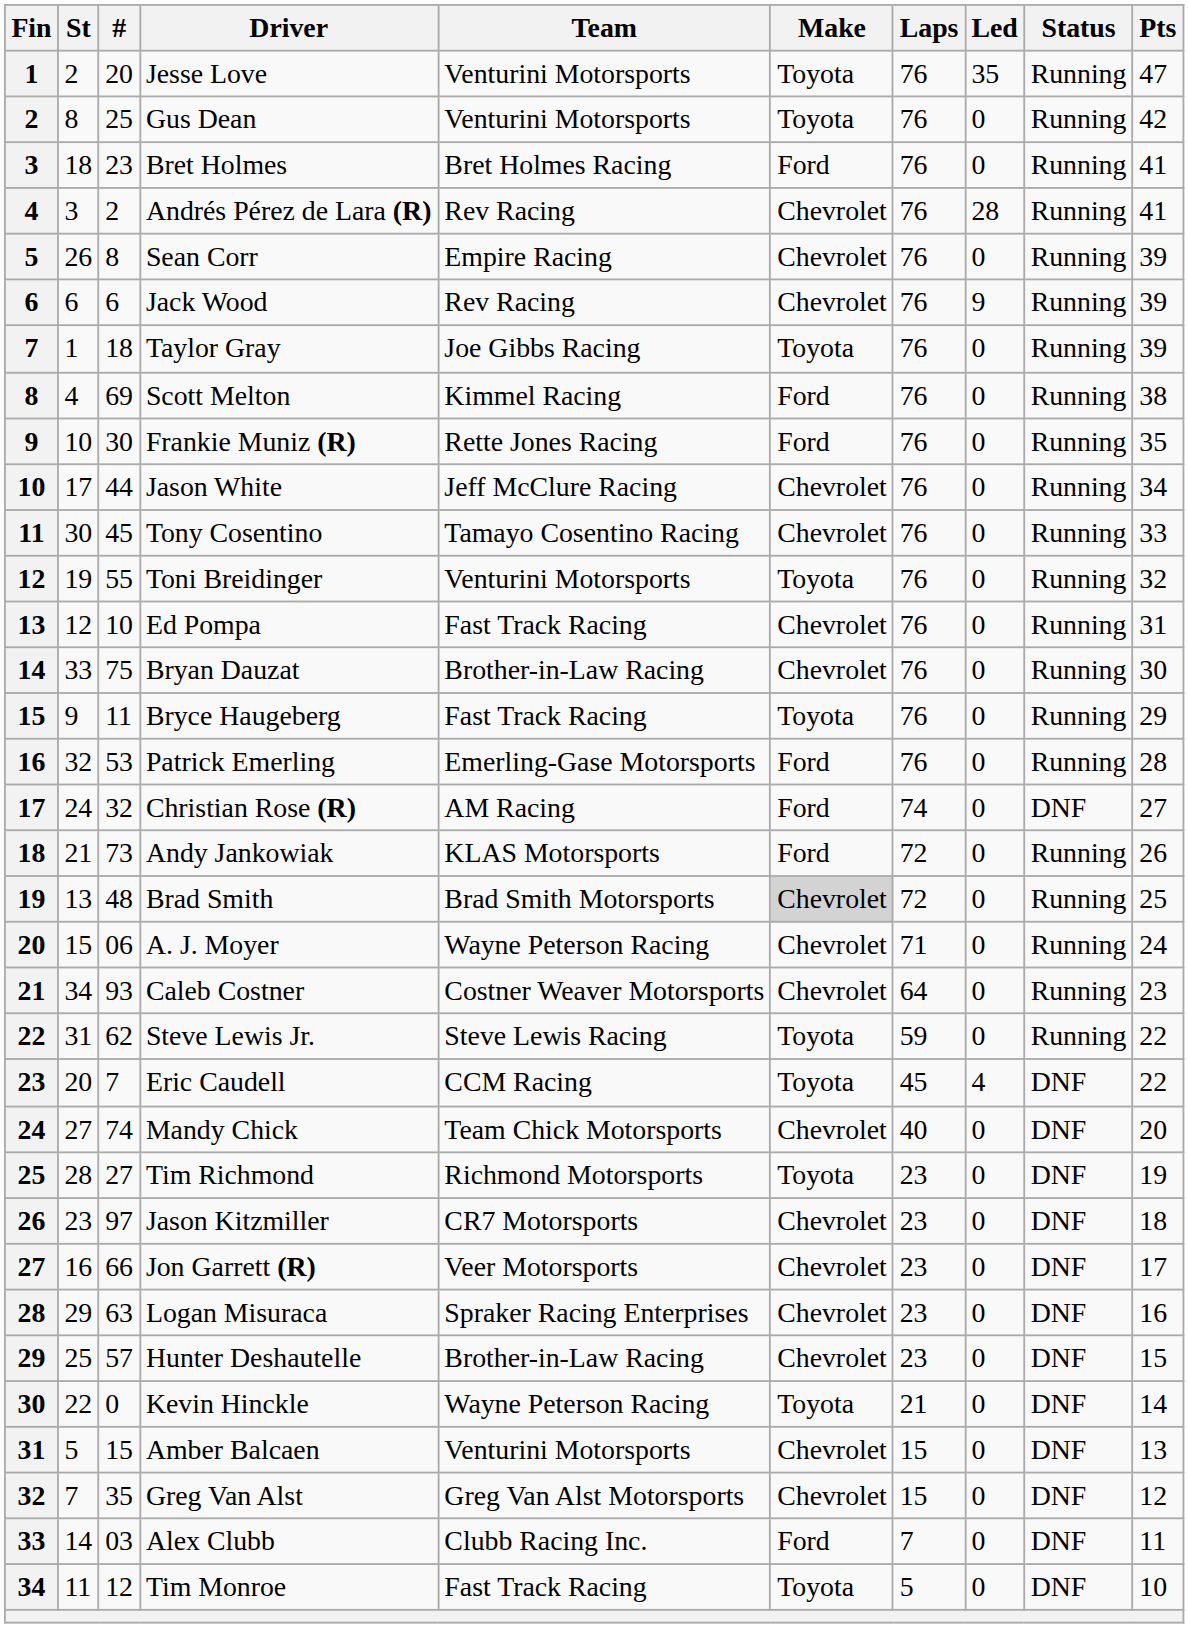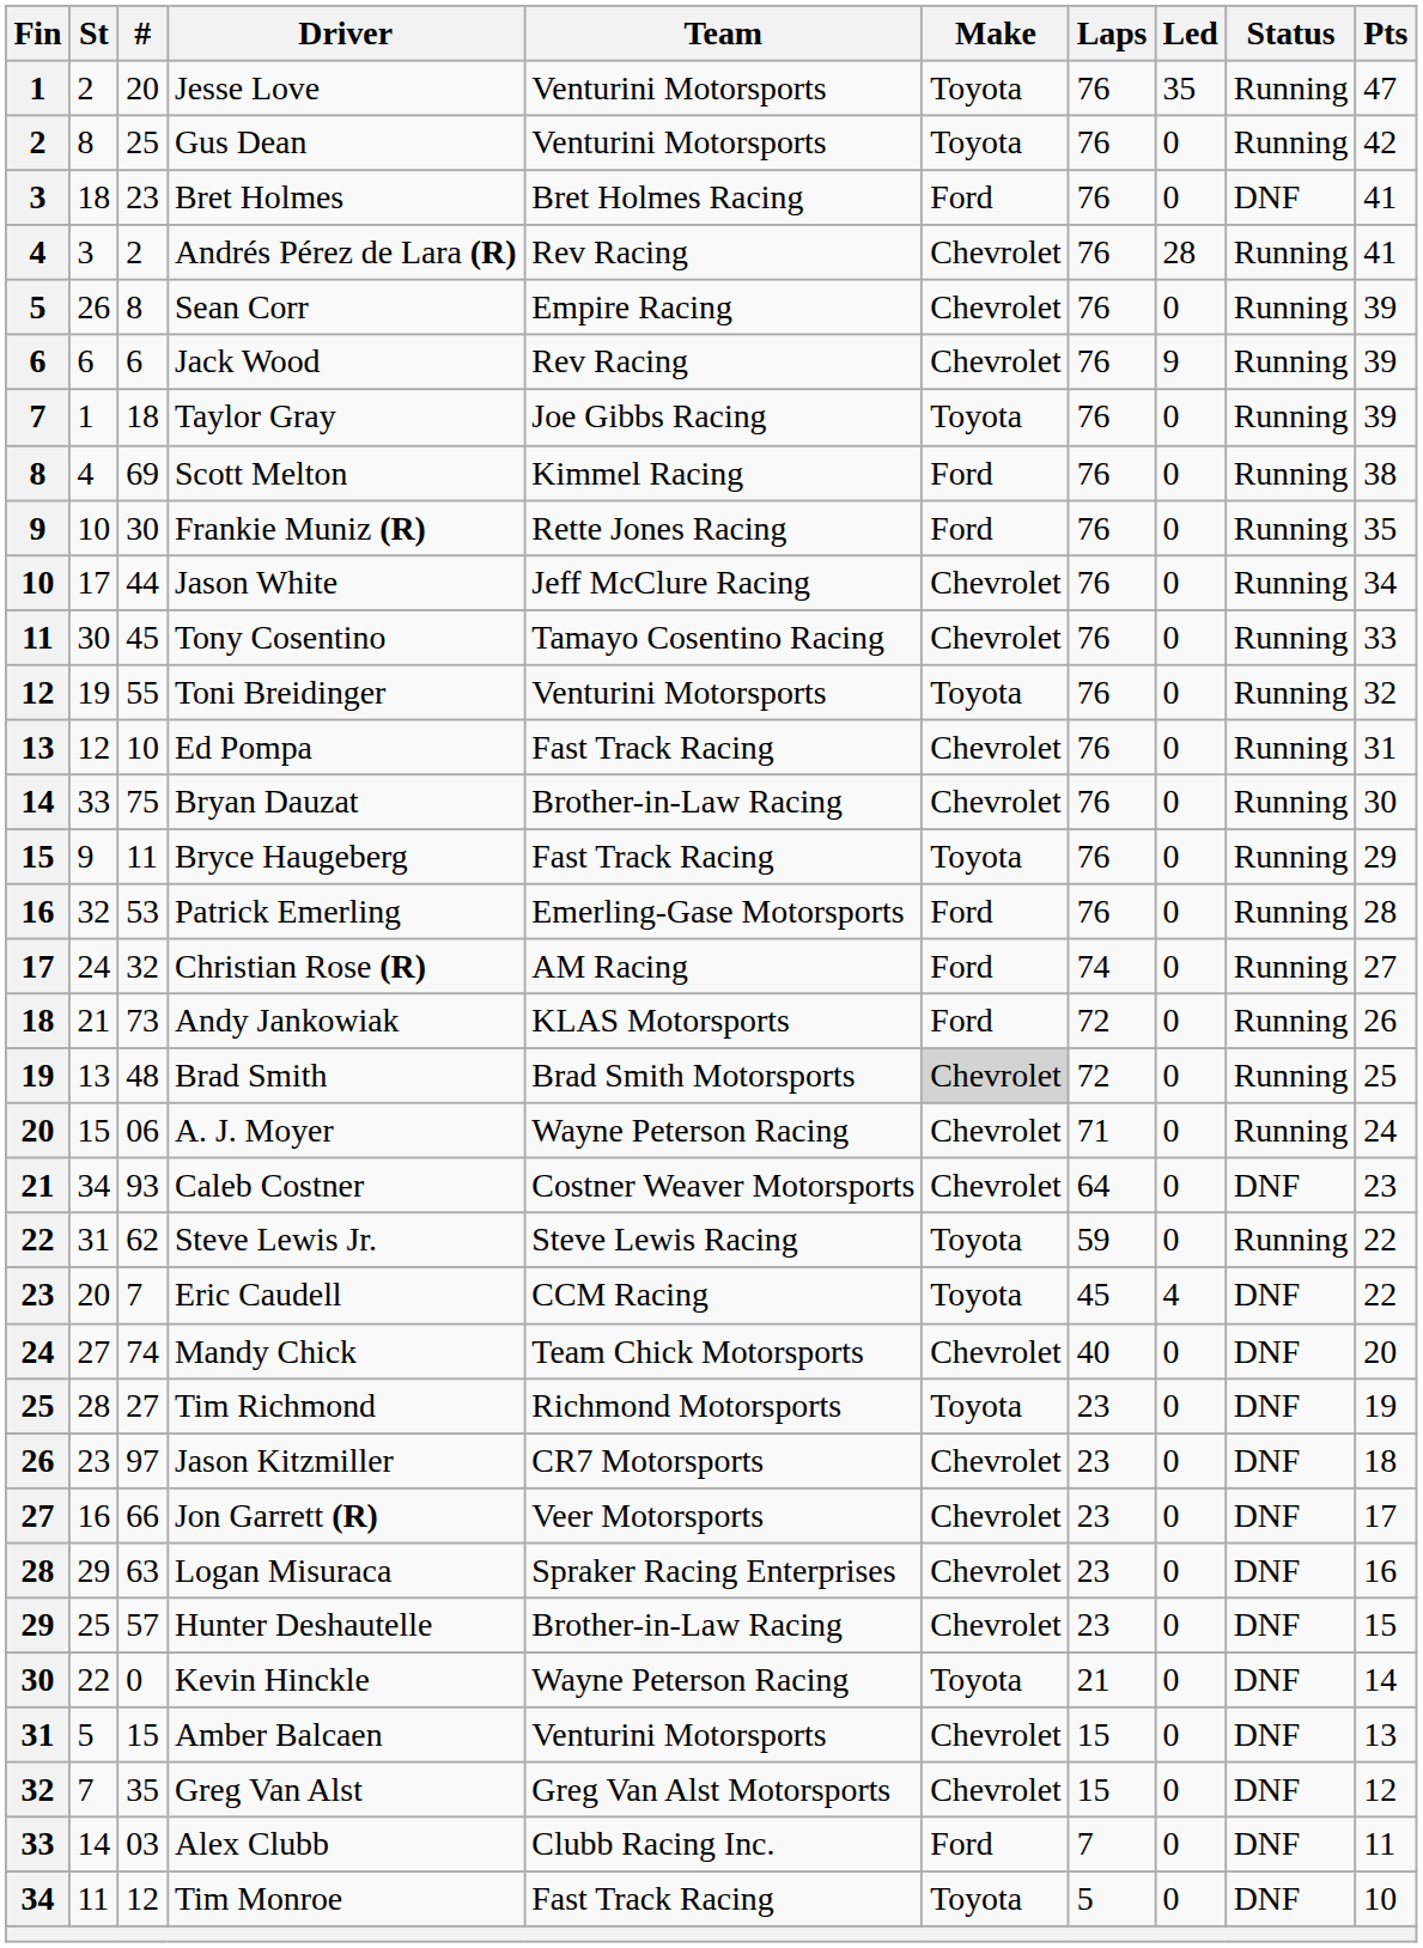 <table class="wikitable" style="font-size:95%">
 <tr>
 <th>Fin</th>
 <th>St</th>
 <th>#</th>
 <th>Driver</th>
 <th>Team</th>
 <th>Make</th>
 <th>Laps</th>
 <th>Led</th>
 <th>Status</th>
 <th>Pts</th>
 </tr>
 <tr>
 <th>1</th>
 <td>2</td>
 <td>20</td>
 <td>Jesse Love</td>
 <td>Venturini Motorsports</td>
 <td>Toyota</td>
 <td>76</td>
 <td>35</td>
 <td>Running</td>
 <td>47</td>
 </tr>
 <tr>
 <th>2</th>
 <td>8</td>
 <td>25</td>
 <td>Gus Dean</td>
 <td>Venturini Motorsports</td>
 <td>Toyota</td>
 <td>76</td>
 <td>0</td>
 <td>Running</td>
 <td>42</td>
 </tr>
 <tr>
 <th>3</th>
 <td>18</td>
 <td>23</td>
 <td>Bret Holmes</td>
 <td>Bret Holmes Racing</td>
 <td>Ford</td>
 <td>76</td>
 <td>0</td>
-<td>Running</td>
+<td>DNF</td>
 <td>41</td>
 </tr>
 <tr>
 <th>4</th>
 <td>3</td>
 <td>2</td>
 <td>Andrés Pérez de Lara <strong>(R)</strong></td>
 <td>Rev Racing</td>
 <td>Chevrolet</td>
 <td>76</td>
 <td>28</td>
 <td>Running</td>
 <td>41</td>
 </tr>
 <tr>
 <th>5</th>
 <td>26</td>
 <td>8</td>
 <td>Sean Corr</td>
 <td>Empire Racing</td>
 <td>Chevrolet</td>
 <td>76</td>
 <td>0</td>
 <td>Running</td>
 <td>39</td>
 </tr>
 <tr>
 <th>6</th>
 <td>6</td>
 <td>6</td>
 <td>Jack Wood</td>
 <td>Rev Racing</td>
 <td>Chevrolet</td>
 <td>76</td>
 <td>9</td>
 <td>Running</td>
 <td>39</td>
 </tr>
 <tr>
 <th>7</th>
 <td>1</td>
 <td>18</td>
 <td>Taylor Gray</td>
 <td>Joe Gibbs Racing</td>
 <td>Toyota</td>
 <td>76</td>
 <td>0</td>
 <td>Running</td>
 <td>39</td>
 </tr>
 <tr>
 <th>8</th>
 <td>4</td>
 <td>69</td>
 <td>Scott Melton</td>
 <td>Kimmel Racing</td>
 <td>Ford</td>
 <td>76</td>
 <td>0</td>
 <td>Running</td>
 <td>38</td>
 </tr>
 <tr>
 <th>9</th>
 <td>10</td>
 <td>30</td>
 <td>Frankie Muniz <strong>(R)</strong></td>
 <td>Rette Jones Racing</td>
 <td>Ford</td>
 <td>76</td>
 <td>0</td>
 <td>Running</td>
 <td>35</td>
 </tr>
 <tr>
 <th>10</th>
 <td>17</td>
 <td>44</td>
 <td>Jason White</td>
 <td>Jeff McClure Racing</td>
 <td>Chevrolet</td>
 <td>76</td>
 <td>0</td>
 <td>Running</td>
 <td>34</td>
 </tr>
 <tr>
 <th>11</th>
 <td>30</td>
 <td>45</td>
 <td>Tony Cosentino</td>
 <td>Tamayo Cosentino Racing</td>
 <td>Chevrolet</td>
 <td>76</td>
 <td>0</td>
 <td>Running</td>
 <td>33</td>
 </tr>
 <tr>
 <th>12</th>
 <td>19</td>
 <td>55</td>
 <td>Toni Breidinger</td>
 <td>Venturini Motorsports</td>
 <td>Toyota</td>
 <td>76</td>
 <td>0</td>
 <td>Running</td>
 <td>32</td>
 </tr>
 <tr>
 <th>13</th>
 <td>12</td>
 <td>10</td>
 <td>Ed Pompa</td>
 <td>Fast Track Racing</td>
 <td>Chevrolet</td>
 <td>76</td>
 <td>0</td>
 <td>Running</td>
 <td>31</td>
 </tr>
 <tr>
 <th>14</th>
 <td>33</td>
 <td>75</td>
 <td>Bryan Dauzat</td>
 <td>Brother-in-Law Racing</td>
 <td>Chevrolet</td>
 <td>76</td>
 <td>0</td>
 <td>Running</td>
 <td>30</td>
 </tr>
 <tr>
 <th>15</th>
 <td>9</td>
 <td>11</td>
 <td>Bryce Haugeberg</td>
 <td>Fast Track Racing</td>
 <td>Toyota</td>
 <td>76</td>
 <td>0</td>
 <td>Running</td>
 <td>29</td>
 </tr>
 <tr>
 <th>16</th>
 <td>32</td>
 <td>53</td>
 <td>Patrick Emerling</td>
 <td>Emerling-Gase Motorsports</td>
 <td>Ford</td>
 <td>76</td>
 <td>0</td>
 <td>Running</td>
 <td>28</td>
 </tr>
 <tr>
 <th>17</th>
 <td>24</td>
 <td>32</td>
 <td>Christian Rose <strong>(R)</strong></td>
 <td>AM Racing</td>
 <td>Ford</td>
 <td>74</td>
 <td>0</td>
-<td>DNF</td>
+<td>Running</td>
 <td>27</td>
 </tr>
 <tr>
 <th>18</th>
 <td>21</td>
 <td>73</td>
 <td>Andy Jankowiak</td>
 <td>KLAS Motorsports</td>
 <td>Ford</td>
 <td>72</td>
 <td>0</td>
 <td>Running</td>
 <td>26</td>
 </tr>
 <tr>
 <th>19</th>
 <td>13</td>
 <td>48</td>
 <td>Brad Smith</td>
 <td>Brad Smith Motorsports</td>
 <td style="background: lightgrey;">Chevrolet</td>
 <td>72</td>
 <td>0</td>
 <td>Running</td>
 <td>25</td>
 </tr>
 <tr>
 <th>20</th>
 <td>15</td>
 <td>06</td>
 <td>A. J. Moyer</td>
 <td>Wayne Peterson Racing</td>
 <td>Chevrolet</td>
 <td>71</td>
 <td>0</td>
 <td>Running</td>
 <td>24</td>
 </tr>
 <tr>
 <th>21</th>
 <td>34</td>
 <td>93</td>
 <td>Caleb Costner</td>
 <td>Costner Weaver Motorsports</td>
 <td>Chevrolet</td>
 <td>64</td>
 <td>0</td>
-<td>Running</td>
+<td>DNF</td>
 <td>23</td>
 </tr>
 <tr>
 <th>22</th>
 <td>31</td>
 <td>62</td>
 <td>Steve Lewis Jr.</td>
 <td>Steve Lewis Racing</td>
 <td>Toyota</td>
 <td>59</td>
 <td>0</td>
 <td>Running</td>
 <td>22</td>
 </tr>
 <tr>
 <th>23</th>
 <td>20</td>
 <td>7</td>
 <td>Eric Caudell</td>
 <td>CCM Racing</td>
 <td>Toyota</td>
 <td>45</td>
 <td>4</td>
 <td>DNF</td>
 <td>22</td>
 </tr>
 <tr>
 <th>24</th>
 <td>27</td>
 <td>74</td>
 <td>Mandy Chick</td>
 <td>Team Chick Motorsports</td>
 <td>Chevrolet</td>
 <td>40</td>
 <td>0</td>
 <td>DNF</td>
 <td>20</td>
 </tr>
 <tr>
 <th>25</th>
 <td>28</td>
 <td>27</td>
 <td>Tim Richmond</td>
 <td>Richmond Motorsports</td>
 <td>Toyota</td>
 <td>23</td>
 <td>0</td>
 <td>DNF</td>
 <td>19</td>
 </tr>
 <tr>
 <th>26</th>
 <td>23</td>
 <td>97</td>
 <td>Jason Kitzmiller</td>
 <td>CR7 Motorsports</td>
 <td>Chevrolet</td>
 <td>23</td>
 <td>0</td>
 <td>DNF</td>
 <td>18</td>
 </tr>
 <tr>
 <th>27</th>
 <td>16</td>
 <td>66</td>
 <td>Jon Garrett <strong>(R)</strong></td>
 <td>Veer Motorsports</td>
 <td>Chevrolet</td>
 <td>23</td>
 <td>0</td>
 <td>DNF</td>
 <td>17</td>
 </tr>
 <tr>
 <th>28</th>
 <td>29</td>
 <td>63</td>
 <td>Logan Misuraca</td>
 <td>Spraker Racing Enterprises</td>
 <td>Chevrolet</td>
 <td>23</td>
 <td>0</td>
 <td>DNF</td>
 <td>16</td>
 </tr>
 <tr>
 <th>29</th>
 <td>25</td>
 <td>57</td>
 <td>Hunter Deshautelle</td>
 <td>Brother-in-Law Racing</td>
 <td>Chevrolet</td>
 <td>23</td>
 <td>0</td>
 <td>DNF</td>
 <td>15</td>
 </tr>
 <tr>
 <th>30</th>
 <td>22</td>
 <td>0</td>
 <td>Kevin Hinckle</td>
 <td>Wayne Peterson Racing</td>
 <td>Toyota</td>
 <td>21</td>
 <td>0</td>
 <td>DNF</td>
 <td>14</td>
 </tr>
 <tr>
 <th>31</th>
 <td>5</td>
 <td>15</td>
 <td>Amber Balcaen</td>
 <td>Venturini Motorsports</td>
 <td>Chevrolet</td>
 <td>15</td>
 <td>0</td>
 <td>DNF</td>
 <td>13</td>
 </tr>
 <tr>
 <th>32</th>
 <td>7</td>
 <td>35</td>
 <td>Greg Van Alst</td>
 <td>Greg Van Alst Motorsports</td>
 <td>Chevrolet</td>
 <td>15</td>
 <td>0</td>
 <td>DNF</td>
 <td>12</td>
 </tr>
 <tr>
 <th>33</th>
 <td>14</td>
 <td>03</td>
 <td>Alex Clubb</td>
 <td>Clubb Racing Inc.</td>
 <td>Ford</td>
 <td>7</td>
 <td>0</td>
 <td>DNF</td>
 <td>11</td>
 </tr>
 <tr>
 <th>34</th>
 <td>11</td>
 <td>12</td>
 <td>Tim Monroe</td>
 <td>Fast Track Racing</td>
 <td>Toyota</td>
 <td>5</td>
 <td>0</td>
 <td>DNF</td>
 <td>10</td>
 </tr>
 <tr>
 <th colspan="10"></th>
 </tr>
 </table>
